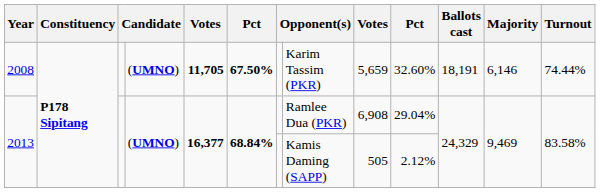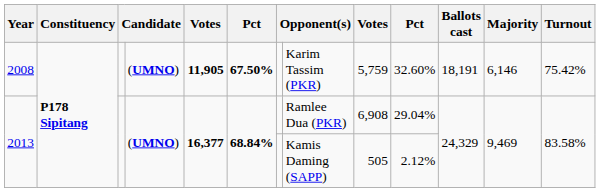 <table class="wikitable" style="margin:0.5em ; font-size:95%">
 <tr>
 <th>Year</th>
 <th>Constituency</th>
 <th colspan=2>Candidate</th>
 <th>Votes</th>
 <th>Pct</th>
 <th colspan=2>Opponent(s)</th>
 <th>Votes</th>
 <th>Pct</th>
 <th>Ballots cast</th>
 <th>Majority</th>
 <th>Turnout</th>
 </tr>
 <tr>
 <td><a href='#'>2008</a></td>
 <td rowspan=3><strong>P178 <a href='#'>Sipitang</a></strong></td>
 <td></td>
 <td> (<a href='#'><strong>UMNO</strong></a>)</td>
-<td align="right"><strong>11,705</strong></td>
+<td align="right"><strong>11,905</strong></td>
 <td><strong>67.50%</strong></td>
 <td></td>
 <td>Karim Tassim (<a href='#'>PKR</a>)</td>
-<td align="right">5,659</td>
+<td align="right">5,759</td>
 <td>32.60%</td>
 <td rowspan=1>18,191</td>
 <td rowspan=1>6,146</td>
-<td rowspan=1>74.44%</td>
+<td rowspan=1>75.42%</td>
 </tr>
 <tr>
 <td rowspan=2><a href='#'>2013</a></td>
 <td rowspan=2 ></td>
 <td rowspan=2> (<a href='#'><strong>UMNO</strong></a>)</td>
 <td rowspan=2 align="right"><strong>16,377</strong></td>
 <td rowspan=2><strong>68.84%</strong></td>
 <td></td>
 <td>Ramlee Dua (<a href='#'>PKR</a>)</td>
 <td align="right">6,908</td>
 <td>29.04%</td>
 <td rowspan=2>24,329</td>
 <td rowspan=2>9,469</td>
 <td rowspan=2>83.58%</td>
 </tr>
 <tr>
 <td></td>
 <td>Kamis Daming (<a href='#'>SAPP</a>)</td>
 <td align="right">505</td>
 <td align="right">2.12%</td>
 </tr>
 </table>
